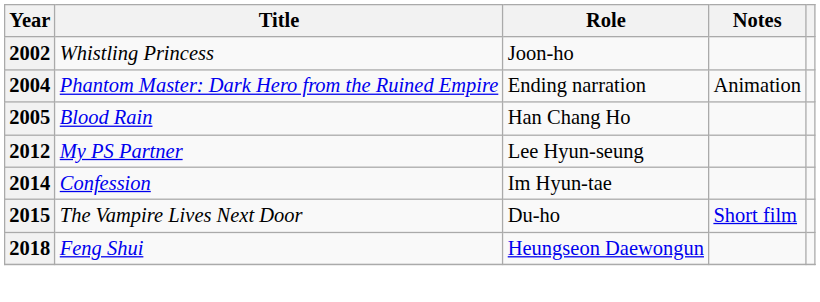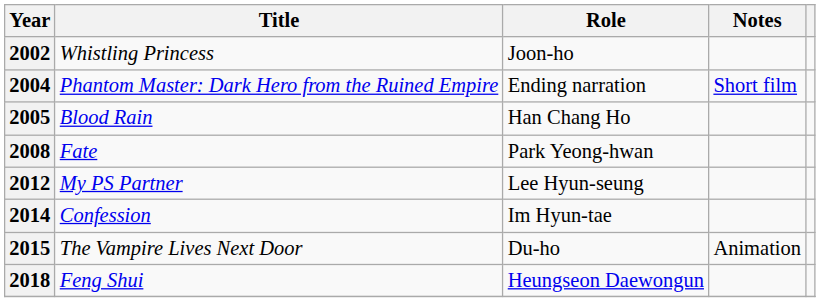 <table class="wikitable  plainrowheaders">
 <tr>
 <th>Year</th>
 <th>Title</th>
 <th>Role</th>
 <th class="unsortable">Notes</th>
 <th scope="col" class="unsortable"></th>
 </tr>
 <tr>
 <th scope="row">2002</th>
 <td><em>Whistling Princess</em></td>
 <td>Joon-ho</td>
 <td></td>
 <td></td>
 </tr>
 <tr>
 <th scope="row">2004</th>
 <td><em><a href='#'>Phantom Master: Dark Hero from the Ruined Empire</a></em></td>
 <td>Ending narration</td>
-<td>Animation</td>
+<td><a href='#'>Short film</a></td>
 <td></td>
 </tr>
 <tr>
 <th scope="row">2005</th>
 <td><em><a href='#'>Blood Rain</a></em></td>
 <td>Han Chang Ho</td>
+<td></td>
+<td></td>
+</tr>
+<tr>
+<th scope="row">2008</th>
+<td><em><a href='#'>Fate</a></em></td>
+<td>Park Yeong-hwan</td>
 <td></td>
 <td></td>
 </tr>
 <tr>
 <th scope="row">2012</th>
 <td><em><a href='#'>My PS Partner</a></em></td>
 <td>Lee Hyun-seung</td>
 <td></td>
 <td></td>
 </tr>
 <tr>
 <th scope="row">2014</th>
 <td><em><a href='#'>Confession</a></em></td>
 <td>Im Hyun-tae</td>
 <td></td>
 <td></td>
 </tr>
 <tr>
 <th scope="row">2015</th>
 <td><em>The Vampire Lives Next Door</em></td>
 <td>Du-ho</td>
-<td><a href='#'>Short film</a></td>
+<td>Animation</td>
 <td></td>
 </tr>
 <tr>
 <th scope="row">2018</th>
 <td><em><a href='#'>Feng Shui</a></em></td>
 <td><a href='#'>Heungseon Daewongun</a></td>
 <td></td>
 <td></td>
 </tr>
 <tr>
 </tr>
 </table>
